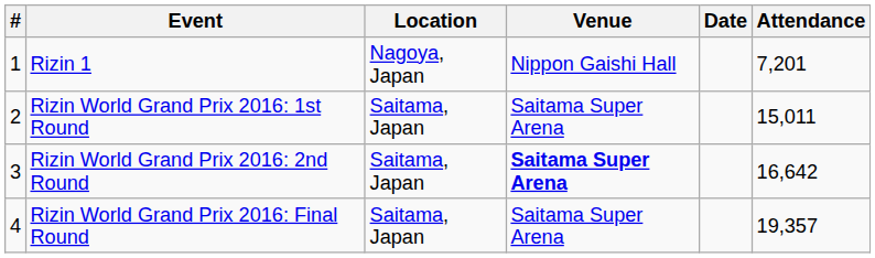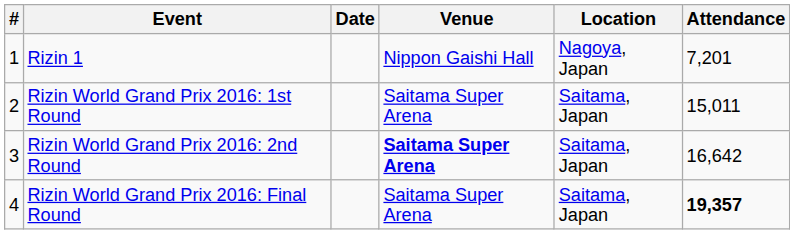 <table class="sortable wikitable succession-box" style="margin:1.0em auto; font-size:90%;">
 <tr>
 <th scope="col">#</th>
 <th scope="col">Event</th>
+<th scope="col">Date</th>
+<th scope="col">Venue</th>
 <th scope="col">Location</th>
-<th scope="col">Venue</th>
-<th scope="col">Date</th>
 <th scope="col">Attendance</th>
 </tr>
 <tr>
 <td align=center>1</td>
 <td><a href='#'>Rizin 1</a></td>
+<td></td>
+<td><a href='#'>Nippon Gaishi Hall</a></td>
 <td> <a href='#'>Nagoya</a>, Japan</td>
-<td><a href='#'>Nippon Gaishi Hall</a></td>
-<td></td>
 <td>7,201</td>
 </tr>
 <tr>
 <td align=center>2</td>
 <td><a href='#'>Rizin World Grand Prix 2016: 1st Round</a></td>
+<td></td>
+<td><a href='#'>Saitama Super Arena</a></td>
 <td> <a href='#'>Saitama</a>, Japan</td>
-<td><a href='#'>Saitama Super Arena</a></td>
-<td></td>
 <td>15,011</td>
 </tr>
 <tr>
 <td align=center>3</td>
 <td><a href='#'>Rizin World Grand Prix 2016: 2nd Round</a></td>
+<td></td>
+<td><strong><a href='#'>Saitama Super Arena</a></strong></td>
 <td> <a href='#'>Saitama</a>, Japan</td>
-<td><strong><a href='#'>Saitama Super Arena</a></strong></td>
-<td></td>
 <td>16,642</td>
 </tr>
 <tr>
 <td align=center>4</td>
 <td><a href='#'>Rizin World Grand Prix 2016: Final Round</a></td>
+<td></td>
+<td><a href='#'>Saitama Super Arena</a></td>
 <td> <a href='#'>Saitama</a>, Japan</td>
-<td><a href='#'>Saitama Super Arena</a></td>
-<td></td>
-<td>19,357</td>
+<td><strong>19,357</strong></td>
 </tr>
 </table>
